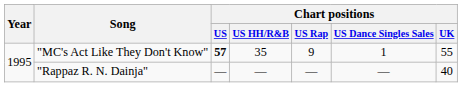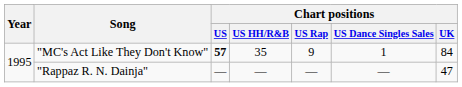 <table class="wikitable">
 <tr>
 <th rowspan="2">Year</th>
 <th rowspan="2">Song</th>
 <th colspan="5">Chart positions</th>
 </tr>
 <tr>
 <th><small><a href='#'>US</a></small></th>
 <th><small><a href='#'>US HH/R&B</a></small></th>
 <th><small><a href='#'>US Rap</a></small></th>
 <th><small><a href='#'>US Dance Singles Sales</a></small></th>
 <th><small><a href='#'>UK</a></small></th>
 </tr>
 <tr>
 <td rowspan="2">1995</td>
 <td>"MC's Act Like They Don't Know"</td>
 <td align="center"><strong>57</strong></td>
 <td align="center">35</td>
 <td align="center">9</td>
 <td align="center">1</td>
-<td align="center">55</td>
+<td align="center">84</td>
 </tr>
 <tr>
 <td>"Rappaz R. N. Dainja"</td>
 <td align="center">—</td>
 <td align="center">—</td>
 <td align="center">—</td>
 <td align="center">—</td>
-<td align="center">40</td>
+<td align="center">47</td>
 </tr>
 </table>
